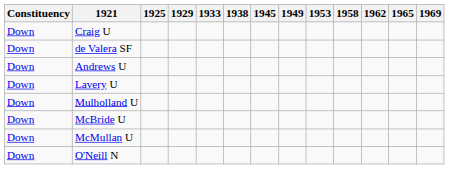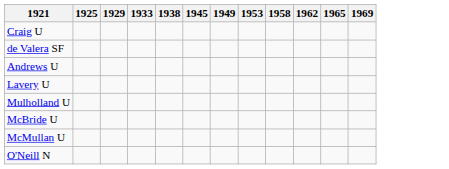 <table class="wikitable">
 <tr>
-<th>Constituency</th>
 <th>1921</th>
 <th>1925</th>
 <th>1929</th>
 <th>1933</th>
 <th>1938</th>
 <th>1945</th>
 <th>1949</th>
 <th>1953</th>
 <th>1958</th>
 <th>1962</th>
 <th>1965</th>
 <th>1969</th>
 </tr>
 <tr>
-<td><a href='#'>Down</a></td>
 <td><a href='#'>Craig</a> U</td>
 <td></td>
 <td></td>
 <td></td>
 <td></td>
 <td></td>
 <td></td>
 <td></td>
 <td></td>
 <td></td>
 <td></td>
 <td></td>
 </tr>
 <tr>
-<td><a href='#'>Down</a></td>
 <td><a href='#'>de Valera</a> SF</td>
 <td></td>
 <td></td>
 <td></td>
 <td></td>
 <td></td>
 <td></td>
 <td></td>
 <td></td>
 <td></td>
 <td></td>
 <td></td>
 </tr>
 <tr>
-<td><a href='#'>Down</a></td>
 <td><a href='#'>Andrews</a> U</td>
 <td></td>
 <td></td>
 <td></td>
 <td></td>
 <td></td>
 <td></td>
 <td></td>
 <td></td>
 <td></td>
 <td></td>
 <td></td>
 </tr>
 <tr>
-<td><a href='#'>Down</a></td>
 <td><a href='#'>Lavery</a> U</td>
 <td></td>
 <td></td>
 <td></td>
 <td></td>
 <td></td>
 <td></td>
 <td></td>
 <td></td>
 <td></td>
 <td></td>
 <td></td>
 </tr>
 <tr>
-<td><a href='#'>Down</a></td>
 <td><a href='#'>Mulholland</a> U</td>
 <td></td>
 <td></td>
 <td></td>
 <td></td>
 <td></td>
 <td></td>
 <td></td>
 <td></td>
 <td></td>
 <td></td>
 <td></td>
 </tr>
 <tr>
-<td><a href='#'>Down</a></td>
 <td><a href='#'>McBride</a> U</td>
 <td></td>
 <td></td>
 <td></td>
 <td></td>
 <td></td>
 <td></td>
 <td></td>
 <td></td>
 <td></td>
 <td></td>
 <td></td>
 </tr>
 <tr>
-<td><a href='#'>Down</a></td>
 <td><a href='#'>McMullan</a> U</td>
 <td></td>
 <td></td>
 <td></td>
 <td></td>
 <td></td>
 <td></td>
 <td></td>
 <td></td>
 <td></td>
 <td></td>
 <td></td>
 </tr>
 <tr>
-<td><a href='#'>Down</a></td>
 <td><a href='#'>O'Neill</a> N</td>
 <td></td>
 <td></td>
 <td></td>
 <td></td>
 <td></td>
 <td></td>
 <td></td>
 <td></td>
 <td></td>
 <td></td>
 <td></td>
 </tr>
 </table>
